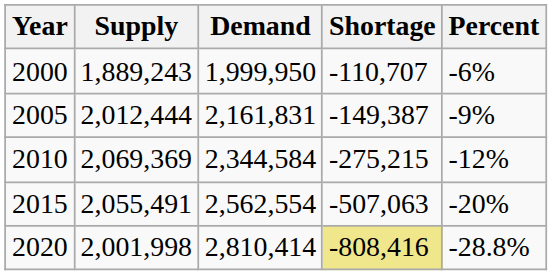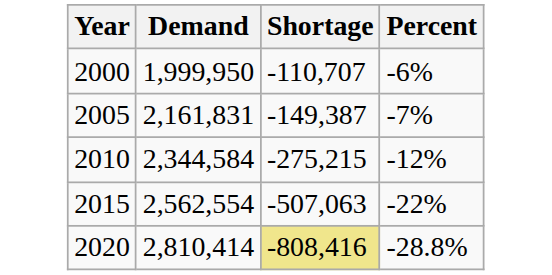 <table class="wikitable" style="margin:1em auto;">
 <tr>
 <th>Year</th>
-<th>Supply</th>
 <th>Demand</th>
 <th>Shortage</th>
 <th>Percent</th>
 </tr>
 <tr>
 <td>2000</td>
-<td>1,889,243</td>
 <td>1,999,950</td>
 <td>-110,707</td>
 <td>-6%</td>
 </tr>
 <tr>
 <td>2005</td>
-<td>2,012,444</td>
 <td>2,161,831</td>
 <td>-149,387</td>
-<td>-9%</td>
+<td>-7%</td>
 </tr>
 <tr>
 <td>2010</td>
-<td>2,069,369</td>
 <td>2,344,584</td>
 <td>-275,215</td>
 <td>-12%</td>
 </tr>
 <tr>
 <td>2015</td>
-<td>2,055,491</td>
 <td>2,562,554</td>
 <td>-507,063</td>
-<td>-20%</td>
+<td>-22%</td>
 </tr>
 <tr>
 <td>2020</td>
-<td>2,001,998</td>
 <td>2,810,414</td>
 <td style="background: khaki;">-808,416</td>
 <td>-28.8%</td>
 </tr>
 </table>
